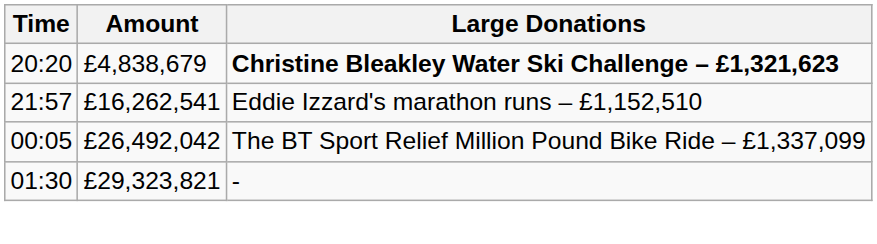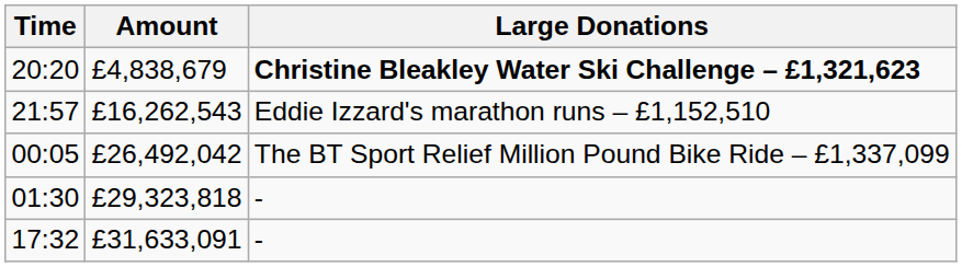 <table class="wikitable" border="1">
 <tr>
 <th>Time</th>
 <th>Amount</th>
 <th>Large Donations</th>
 </tr>
 <tr>
 <td>20:20</td>
 <td>£4,838,679</td>
 <td><strong>Christine Bleakley Water Ski Challenge – £1,321,623</strong></td>
 </tr>
 <tr>
 <td>21:57</td>
-<td>£16,262,541</td>
+<td>£16,262,543</td>
 <td>Eddie Izzard's marathon runs – £1,152,510</td>
 </tr>
 <tr>
 <td>00:05</td>
 <td>£26,492,042</td>
 <td>The BT Sport Relief Million Pound Bike Ride – £1,337,099</td>
 </tr>
 <tr>
 <td>01:30</td>
-<td>£29,323,821</td>
+<td>£29,323,818</td>
+<td>-</td>
+</tr>
+<tr>
+<td>17:32</td>
+<td>£31,633,091</td>
 <td>-</td>
 </tr>
 </table>
